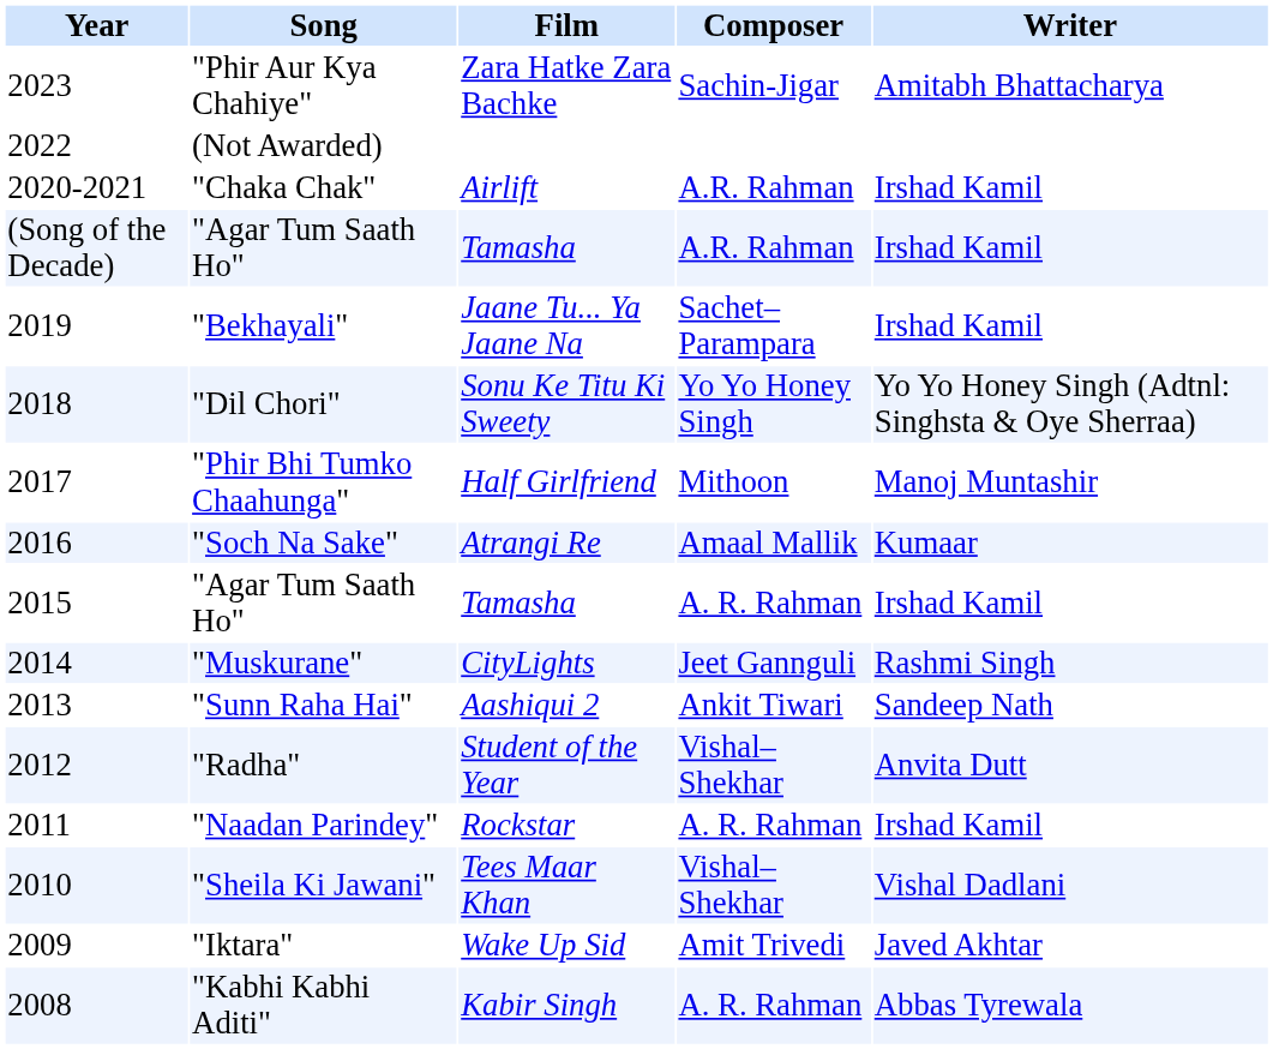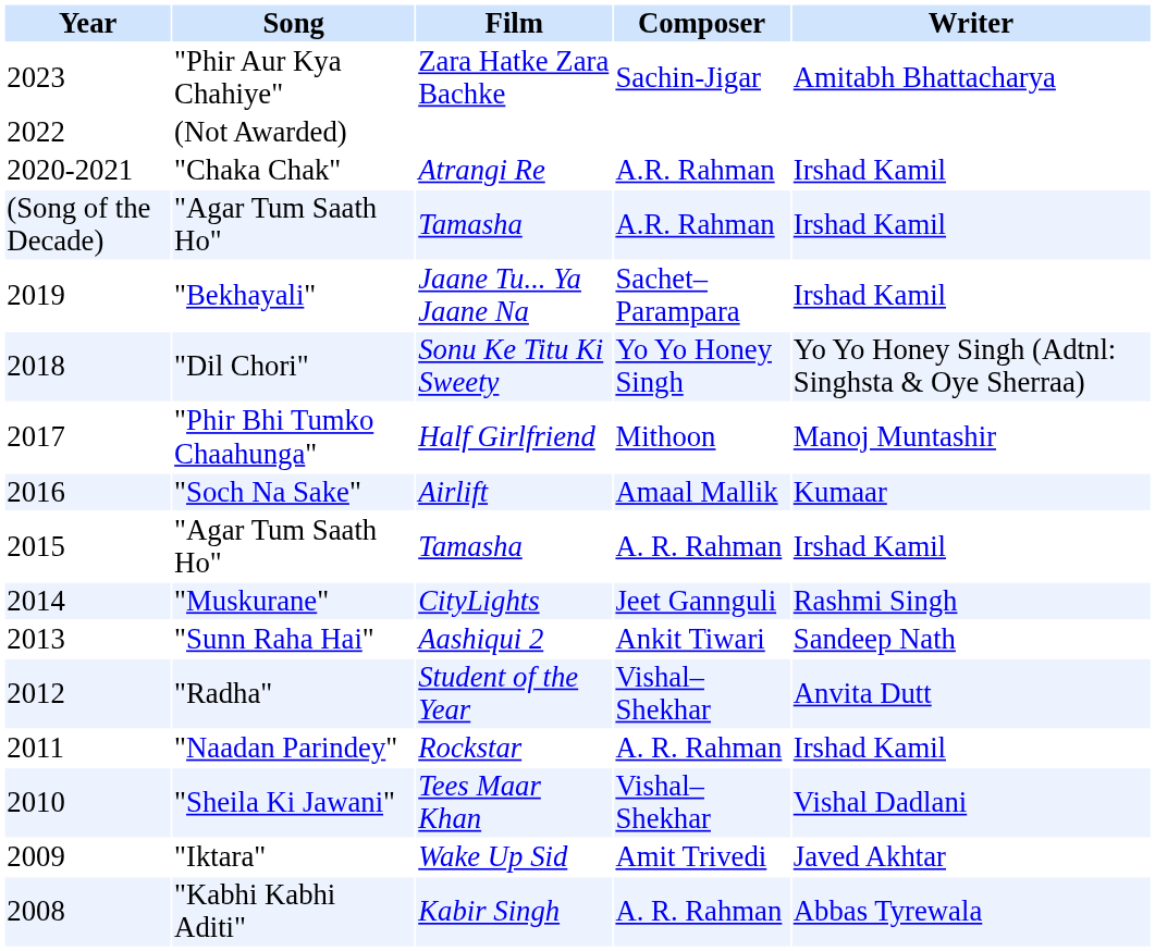 <table cellspacing="1" cellpadding="1" border="0" style="width:50%;">
 <tr style="background:#d1e4fd;">
 <th>Year</th>
 <th>Song</th>
 <th>Film</th>
 <th>Composer</th>
 <th>Writer</th>
 </tr>
 <tr>
 <td>2023</td>
 <td>"Phir Aur Kya Chahiye"</td>
 <td><a href='#'>Zara Hatke Zara Bachke</a></td>
 <td><a href='#'>Sachin-Jigar</a></td>
 <td><a href='#'>Amitabh Bhattacharya</a></td>
 </tr>
 <tr>
 <td>2022</td>
 <td colspan="3">(Not Awarded)</td>
 <td></td>
 </tr>
 <tr>
 <td>2020-2021</td>
 <td>"Chaka Chak"</td>
-<td><em><a href='#'>Airlift</a></em></td>
+<td><em><a href='#'>Atrangi Re</a></em></td>
 <td><a href='#'>A.R. Rahman</a></td>
 <td><a href='#'>Irshad Kamil</a></td>
 </tr>
 <tr style="background:#edf3fe;">
 <td>(Song of the Decade)</td>
 <td>"Agar Tum Saath Ho"</td>
 <td><em><a href='#'>Tamasha</a></em></td>
 <td><a href='#'>A.R. Rahman</a></td>
 <td><a href='#'>Irshad Kamil</a></td>
 </tr>
 <tr>
 <td>2019</td>
 <td>"<a href='#'>Bekhayali</a>"</td>
 <td><em><a href='#'>Jaane Tu... Ya Jaane Na</a></em></td>
 <td><a href='#'>Sachet–Parampara</a></td>
 <td><a href='#'>Irshad Kamil</a></td>
 </tr>
 <tr style="background:#edf3fe;">
 <td>2018</td>
 <td>"Dil Chori"</td>
 <td><em><a href='#'>Sonu Ke Titu Ki Sweety</a></em></td>
 <td><a href='#'>Yo Yo Honey Singh</a></td>
 <td>Yo Yo Honey Singh (Adtnl: Singhsta & Oye Sherraa)</td>
 </tr>
 <tr>
 <td>2017</td>
 <td>"<a href='#'>Phir Bhi Tumko Chaahunga</a>"</td>
 <td><em><a href='#'>Half Girlfriend</a></em></td>
 <td><a href='#'>Mithoon</a></td>
 <td><a href='#'>Manoj Muntashir</a></td>
 </tr>
 <tr style="background:#edf3fe;">
 <td>2016</td>
 <td>"<a href='#'>Soch Na Sake</a>"</td>
-<td><em><a href='#'>Atrangi Re</a></em></td>
+<td><em><a href='#'>Airlift</a></em></td>
 <td><a href='#'>Amaal Mallik</a></td>
 <td><a href='#'>Kumaar</a></td>
 </tr>
 <tr>
 <td>2015</td>
 <td>"Agar Tum Saath Ho"</td>
 <td><em><a href='#'>Tamasha</a></em></td>
 <td><a href='#'>A. R. Rahman</a></td>
 <td><a href='#'>Irshad Kamil</a></td>
 </tr>
 <tr style="background:#edf3fe;">
 <td>2014</td>
 <td>"<a href='#'>Muskurane</a>"</td>
 <td><em><a href='#'>CityLights</a></em></td>
 <td><a href='#'>Jeet Gannguli</a></td>
 <td><a href='#'>Rashmi Singh</a></td>
 </tr>
 <tr>
 <td>2013</td>
 <td>"<a href='#'>Sunn Raha Hai</a>"</td>
 <td><em><a href='#'>Aashiqui 2</a></em></td>
 <td><a href='#'>Ankit Tiwari</a></td>
 <td><a href='#'>Sandeep Nath</a></td>
 </tr>
 <tr style="background:#edf3fe;">
 <td>2012</td>
 <td>"Radha"</td>
 <td><em><a href='#'>Student of the Year</a></em></td>
 <td><a href='#'>Vishal–Shekhar</a></td>
 <td><a href='#'>Anvita Dutt</a></td>
 </tr>
 <tr>
 <td>2011</td>
 <td>"<a href='#'>Naadan Parindey</a>"</td>
 <td><em><a href='#'>Rockstar</a></em></td>
 <td><a href='#'>A. R. Rahman</a></td>
 <td><a href='#'>Irshad Kamil</a></td>
 </tr>
 <tr style="background:#edf3fe;">
 <td>2010</td>
 <td>"<a href='#'>Sheila Ki Jawani</a>"</td>
 <td><em><a href='#'>Tees Maar Khan</a></em></td>
 <td><a href='#'>Vishal–Shekhar</a></td>
 <td><a href='#'>Vishal Dadlani</a></td>
 </tr>
 <tr>
 <td>2009</td>
 <td>"Iktara"</td>
 <td><em><a href='#'>Wake Up Sid</a></em></td>
 <td><a href='#'>Amit Trivedi</a></td>
 <td><a href='#'>Javed Akhtar</a></td>
 </tr>
 <tr style="background:#edf3fe;">
 <td>2008</td>
 <td>"Kabhi Kabhi Aditi"</td>
 <td><em><a href='#'>Kabir Singh</a></em></td>
 <td><a href='#'>A. R. Rahman</a></td>
 <td><a href='#'>Abbas Tyrewala</a></td>
 </tr>
 </table>
